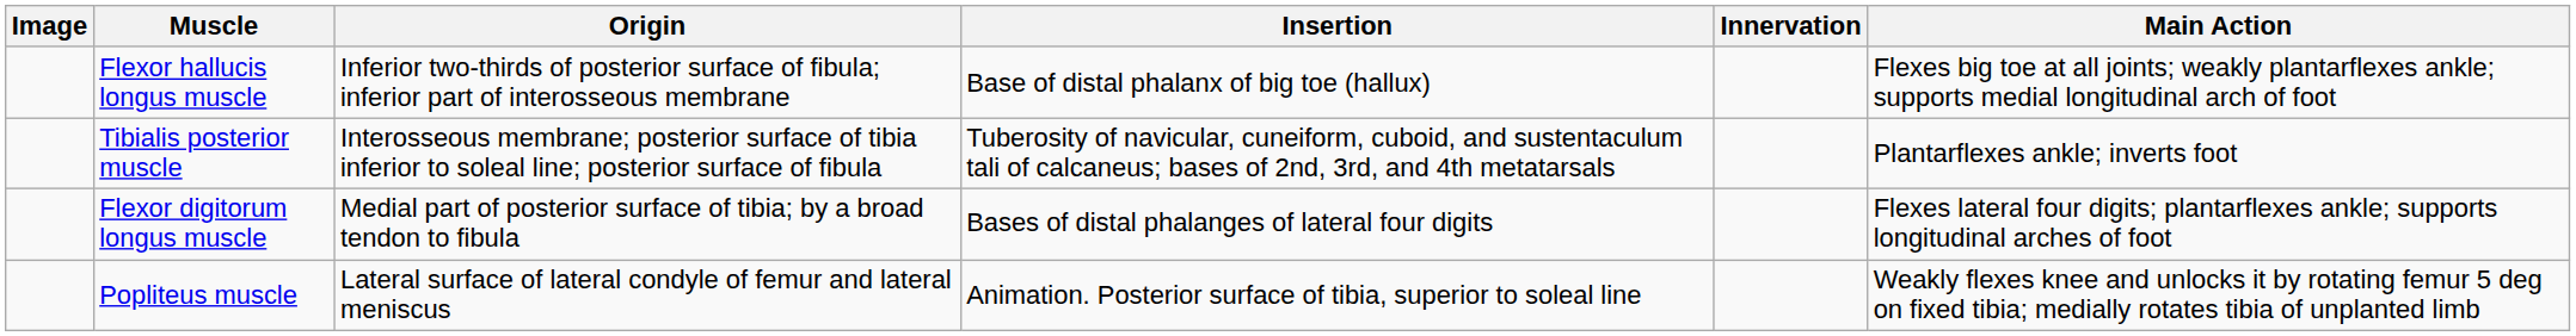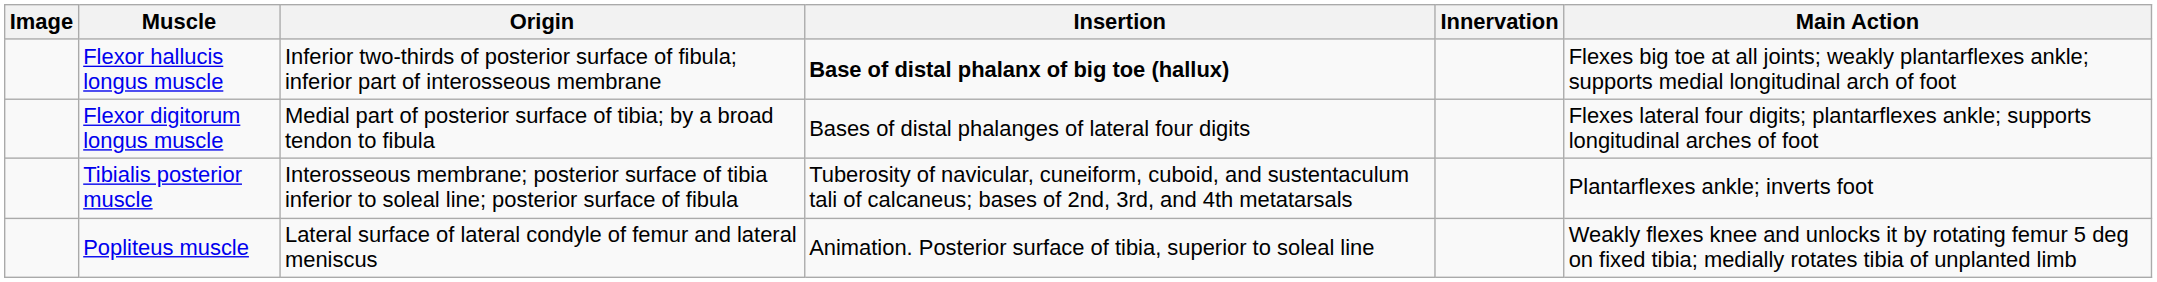 <table class="wikitable">
 <tr>
 <th>Image</th>
 <th>Muscle</th>
 <th>Origin</th>
 <th>Insertion</th>
 <th>Innervation</th>
 <th>Main Action</th>
 </tr>
 <tr>
 <td></td>
 <td><a href='#'>Flexor hallucis longus muscle</a></td>
 <td>Inferior two-thirds of posterior surface of fibula;  inferior part of interosseous membrane</td>
-<td>Base of distal phalanx of big toe (hallux)</td>
+<td><strong>Base of distal phalanx of big toe (hallux)</strong></td>
 <td></td>
 <td>Flexes big toe at all joints;  weakly plantarflexes ankle;  supports medial longitudinal arch of foot</td>
+</tr>
+<tr>
+<td></td>
+<td><a href='#'>Flexor digitorum longus muscle</a></td>
+<td>Medial part of posterior surface of tibia;  by a broad tendon to fibula</td>
+<td>Bases of distal phalanges of lateral four digits</td>
+<td></td>
+<td>Flexes lateral four digits;  plantarflexes ankle;  supports longitudinal arches of foot</td>
 </tr>
 <tr>
 <td></td>
 <td><a href='#'>Tibialis posterior muscle</a></td>
 <td>Interosseous membrane;  posterior surface of tibia inferior to soleal line;  posterior surface of fibula</td>
 <td>Tuberosity of navicular, cuneiform, cuboid, and sustentaculum tali of calcaneus;  bases of 2nd, 3rd, and 4th metatarsals</td>
 <td></td>
 <td>Plantarflexes ankle;  inverts foot</td>
 </tr>
 <tr>
 <td></td>
-<td><a href='#'>Flexor digitorum longus muscle</a></td>
-<td>Medial part of posterior surface of tibia;  by a broad tendon to fibula</td>
-<td>Bases of distal phalanges of lateral four digits</td>
-<td></td>
-<td>Flexes lateral four digits;  plantarflexes ankle;  supports longitudinal arches of foot</td>
-</tr>
-<tr>
-<td></td>
 <td><a href='#'>Popliteus muscle</a></td>
 <td>Lateral surface of lateral condyle of femur and lateral meniscus</td>
 <td>Animation.  Posterior surface of tibia, superior to soleal line</td>
 <td></td>
 <td>Weakly flexes knee and unlocks it by rotating femur 5 deg on fixed tibia;  medially rotates tibia of unplanted limb</td>
 </tr>
 </table>
